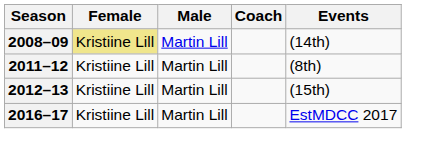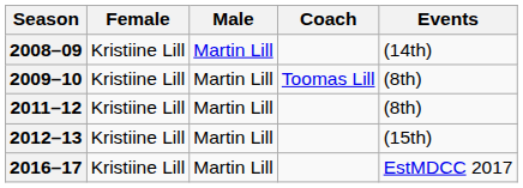 <table class="wikitable">
 <tr>
 <th scope="col">Season</th>
 <th scope="col">Female</th>
 <th scope="col">Male</th>
 <th scope="col">Coach</th>
 <th scope="col">Events</th>
 </tr>
 <tr>
 <th scope="row">2008–09</th>
-<td style="background: khaki;">Kristiine Lill</td>
+<td>Kristiine Lill</td>
 <td><a href='#'>Martin Lill</a></td>
 <td></td>
 <td> (14th)</td>
+</tr>
+<tr>
+<th scope="row">2009–10</th>
+<td>Kristiine Lill</td>
+<td>Martin Lill</td>
+<td><a href='#'>Toomas Lill</a></td>
+<td> (8th)</td>
 </tr>
 <tr>
 <th scope="row">2011–12</th>
 <td>Kristiine Lill</td>
 <td>Martin Lill</td>
 <td></td>
 <td> (8th)</td>
 </tr>
 <tr>
 <th scope="row">2012–13</th>
 <td>Kristiine Lill</td>
 <td>Martin Lill</td>
 <td></td>
 <td> (15th)</td>
 </tr>
 <tr>
 <th scope="row">2016–17</th>
 <td>Kristiine Lill</td>
 <td>Martin Lill</td>
 <td></td>
 <td><a href='#'>EstMDCC</a> 2017 </td>
 </tr>
 </table>
